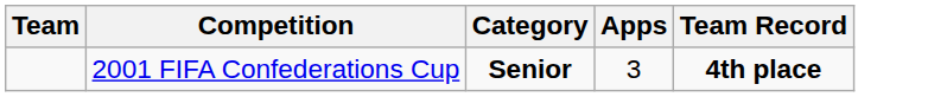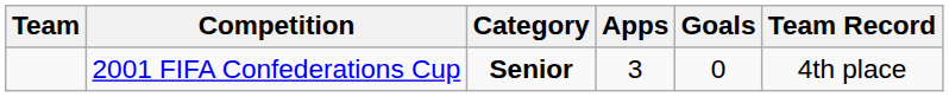 <table class="wikitable" style="text-align: center;">
 <tr>
 <th>Team</th>
 <th>Competition</th>
 <th>Category</th>
 <th>Apps</th>
+<th>Goals</th>
 <th>Team Record</th>
 </tr>
 <tr>
 <td></td>
 <td><a href='#'>2001 FIFA Confederations Cup</a></td>
 <td><strong>Senior</strong></td>
 <td>3</td>
-<td><strong>4th place</strong></td>
+<td>0</td>
+<td>4th place</td>
 </tr>
 </table>
